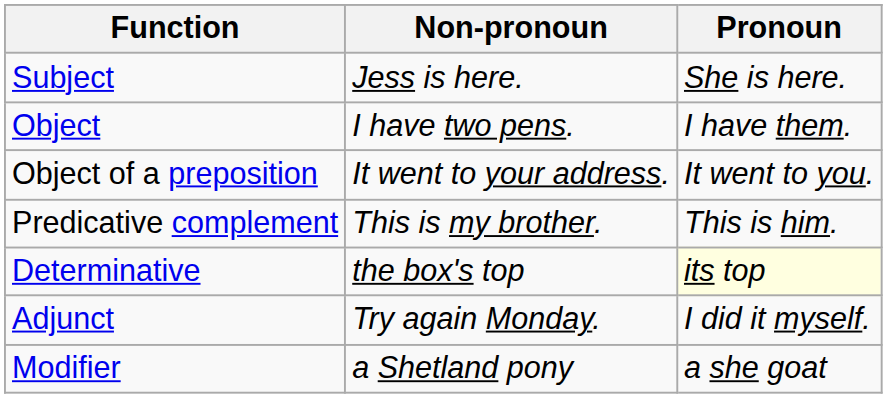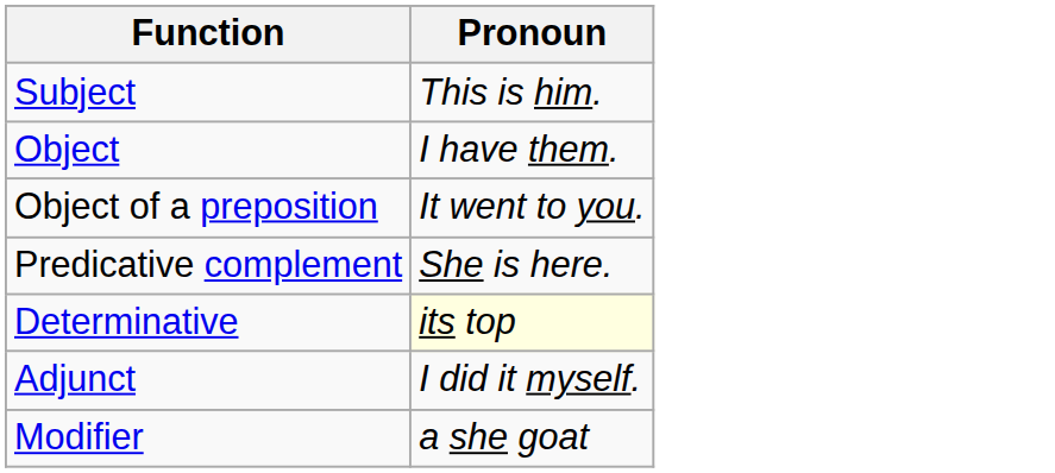 <table class="wikitable">
 <tr>
 <th>Function</th>
-<th>Non-pronoun</th>
 <th>Pronoun</th>
 </tr>
 <tr>
 <td><a href='#'>Subject</a></td>
-<td><em><u>Jess</u> is here.</em></td>
-<td><em><u>She</u> is here.</em></td>
+<td><em>This is <u>him</u>.</em></td>
 </tr>
 <tr>
 <td><a href='#'>Object</a></td>
-<td><em>I have <u>two pens</u>.</em></td>
 <td><em>I have <u>them</u>.</em></td>
 </tr>
 <tr>
 <td>Object of a <a href='#'>preposition</a></td>
-<td><em>It went to <u>your address</u>.</em></td>
 <td><em>It went to <u>you</u>.</em></td>
 </tr>
 <tr>
 <td>Predicative <a href='#'>complement</a></td>
-<td><em>This is <u>my brother</u>.</em></td>
-<td><em>This is <u>him</u>.</em></td>
+<td><em><u>She</u> is here.</em></td>
 </tr>
 <tr>
 <td><a href='#'>Determinative</a></td>
-<td><em><u>the box's</u></em> <em>top</em></td>
 <td style="background: lightyellow;"><em><u>its</u></em> <em>top</em></td>
 </tr>
 <tr>
 <td><a href='#'>Adjunct</a></td>
-<td><em>Try again <u>Monday</u>.</em></td>
 <td><em>I did it <u>myself</u>.</em></td>
 </tr>
 <tr>
 <td><a href='#'>Modifier</a></td>
-<td><em>a <u>Shetland</u> pony</em></td>
 <td><em>a <u>she</u> goat</em></td>
 </tr>
 </table>
